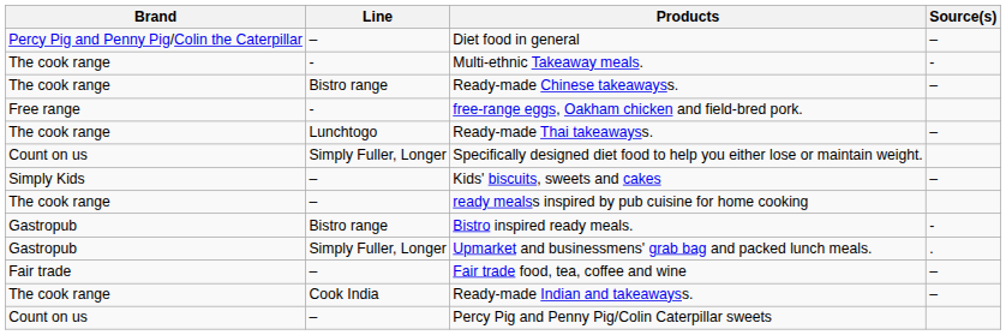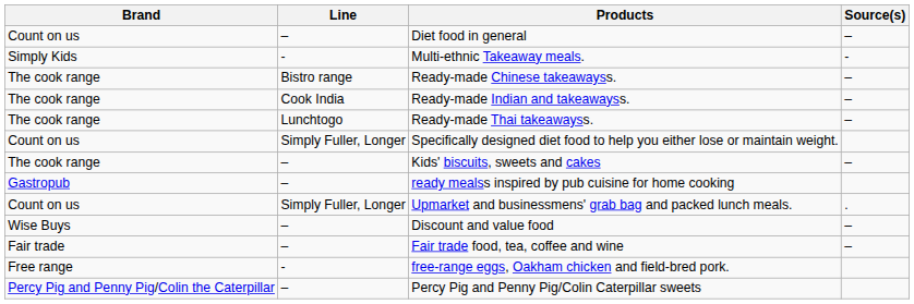 <table class="wikitable">
 <tr>
 <th>Brand</th>
 <th>Line</th>
 <th>Products</th>
 <th>Source(s)</th>
 </tr>
 <tr>
-<td><a href='#'>Percy Pig and Penny Pig</a>/<a href='#'>Colin the Caterpillar</a></td>
+<td>Count on us</td>
 <td>–</td>
 <td>Diet food in general</td>
 <td>–</td>
 </tr>
 <tr>
-<td>The cook range</td>
+<td>Simply Kids</td>
 <td>-</td>
 <td>Multi-ethnic <a href='#'>Takeaway meals</a>.</td>
 <td>-</td>
 </tr>
 <tr>
 <td>The cook range</td>
 <td>Bistro range</td>
 <td>Ready-made <a href='#'>Chinese takeaways</a>s.</td>
 <td>–</td>
 </tr>
 <tr>
-<td>Free range</td>
-<td>-</td>
-<td><a href='#'>free-range eggs</a>, <a href='#'>Oakham chicken</a> and field-bred pork.</td>
-<td></td>
+<td>The cook range</td>
+<td>Cook India</td>
+<td>Ready-made <a href='#'>Indian and takeaways</a>s.</td>
+<td>–</td>
 </tr>
 <tr>
 <td>The cook range</td>
 <td>Lunchtogo</td>
 <td>Ready-made <a href='#'>Thai takeaways</a>s.</td>
 <td>–</td>
 </tr>
 <tr>
 <td>Count on us</td>
 <td>Simply Fuller, Longer</td>
 <td>Specifically designed diet food to help you either lose or maintain weight.</td>
 <td></td>
 </tr>
 <tr>
-<td>Simply Kids</td>
+<td>The cook range</td>
 <td>–</td>
 <td>Kids' <a href='#'>biscuits</a>, sweets and <a href='#'>cakes</a></td>
 <td>–</td>
 </tr>
 <tr>
-<td>The cook range</td>
+<td><a href='#'>Gastropub</a></td>
 <td>–</td>
 <td><a href='#'>ready meals</a>s inspired by pub cuisine for home cooking</td>
 <td></td>
 </tr>
 <tr>
-<td>Gastropub</td>
-<td>Bistro range</td>
-<td><a href='#'>Bistro</a> inspired ready meals.</td>
-<td>-</td>
-</tr>
-<tr>
-<td>Gastropub</td>
+<td>Count on us</td>
 <td>Simply Fuller, Longer</td>
 <td><a href='#'>Upmarket</a> and businessmens' <a href='#'>grab bag</a> and packed lunch meals.</td>
 <td>.</td>
+</tr>
+<tr>
+<td>Wise Buys</td>
+<td>–</td>
+<td>Discount and value food</td>
+<td>–</td>
 </tr>
 <tr>
 <td>Fair trade</td>
 <td>–</td>
 <td><a href='#'>Fair trade</a> food, tea, coffee and wine</td>
 <td>–</td>
 </tr>
 <tr>
-<td>The cook range</td>
-<td>Cook India</td>
-<td>Ready-made <a href='#'>Indian and takeaways</a>s.</td>
-<td>–</td>
+<td>Free range</td>
+<td>-</td>
+<td><a href='#'>free-range eggs</a>, <a href='#'>Oakham chicken</a> and field-bred pork.</td>
+<td></td>
 </tr>
 <tr>
-<td>Count on us</td>
+<td><a href='#'>Percy Pig and Penny Pig</a>/<a href='#'>Colin the Caterpillar</a></td>
 <td>–</td>
 <td>Percy Pig and Penny Pig/Colin Caterpillar sweets</td>
 <td></td>
 </tr>
 </table>
